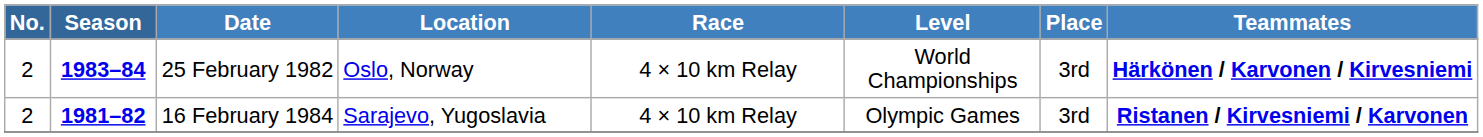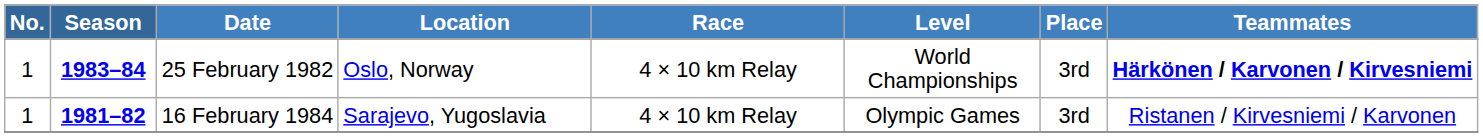 <table class="wikitable sortable" style="font-size:95%; text-align:center; border:grey solid 1px; border-collapse:collapse; background:#ffffff;">
 <tr style="background:#efefef;">
 <th style="background-color:#369; color:white;">No.</th>
 <th style="background-color:#369; color:white;">Season</th>
 <th style="background-color:#4180be; color:white; width:120px;">Date</th>
 <th style="background-color:#4180be; color:white; width:170px;">Location</th>
 <th style="background-color:#4180be; color:white; width:170px;">Race</th>
 <th style="background-color:#4180be; color:white; width:130px;">Level</th>
 <th style="background-color:#4180be; color:white;">Place</th>
 <th style="background-color:#4180be; color:white;">Teammates</th>
 </tr>
 <tr>
 </tr>
 <tr>
-<td align=center>2</td>
+<td align=center>1</td>
 <td rowspan=1 align=center><strong> <a href='#'>1983–84</a> </strong></td>
 <td align=right>25 February 1982</td>
 <td align=left> <a href='#'>Oslo</a>, Norway</td>
 <td>4 × 10 km Relay</td>
 <td>World Championships</td>
 <td>3rd</td>
 <td><strong><a href='#'>Härkönen</a> / <a href='#'>Karvonen</a> / <a href='#'>Kirvesniemi</a></strong></td>
 </tr>
 <tr>
-<td align=center>2</td>
+<td align=center>1</td>
 <td rowspan=1 align=center><strong> <a href='#'>1981–82</a> </strong></td>
 <td align=right>16 February 1984</td>
 <td align=left> <a href='#'>Sarajevo</a>, Yugoslavia</td>
 <td>4 × 10 km Relay</td>
 <td>Olympic Games</td>
 <td>3rd</td>
-<td><strong><a href='#'>Ristanen</a> / <a href='#'>Kirvesniemi</a> / <a href='#'>Karvonen</a></strong></td>
+<td><a href='#'>Ristanen</a> / <a href='#'>Kirvesniemi</a> / <a href='#'>Karvonen</a></td>
 </tr>
 <tr>
 </tr>
 </table>
